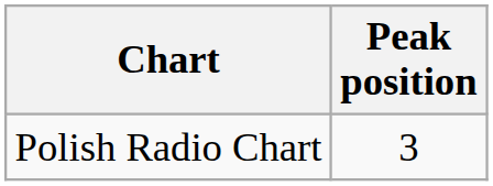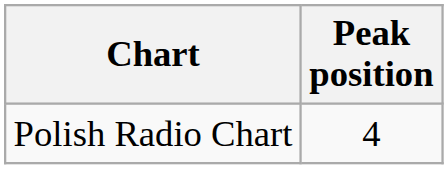 <table class="wikitable sortable">
 <tr>
 <th>Chart</th>
 <th>Peak<br>position</th>
 </tr>
 <tr>
 <td>Polish Radio Chart</td>
-<td style="text-align:center;">3</td>
+<td style="text-align:center;">4</td>
 </tr>
 </table>
